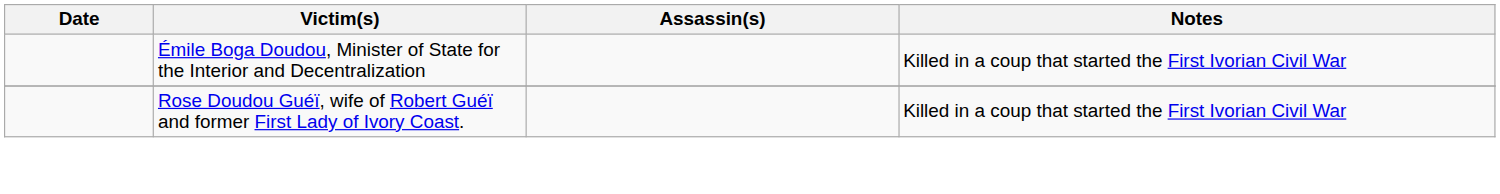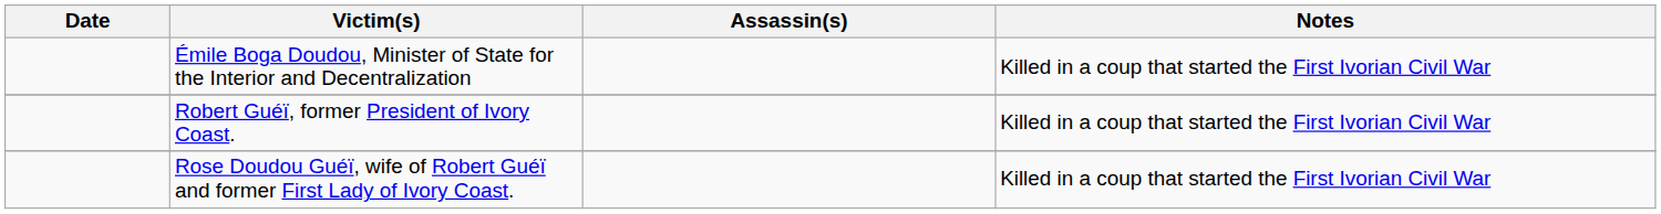 <table class="wikitable sortable" style="width:100%">
 <tr>
 <th style="width:10%">Date</th>
 <th style="width:25%">Victim(s)</th>
 <th style="width:25%">Assassin(s)</th>
 <th style="width:40%">Notes</th>
 </tr>
 <tr>
 <td></td>
 <td><a href='#'>Émile Boga Doudou</a>, Minister of State for the Interior and Decentralization</td>
 <td></td>
 <td>Killed in a coup that started the <a href='#'>First Ivorian Civil War</a></td>
 </tr>
 <tr>
 </tr>
 <tr>
+<td></td>
+<td><a href='#'>Robert Guéï</a>, former <a href='#'>President of Ivory Coast</a>.</td>
+<td></td>
+<td>Killed in a coup that started the <a href='#'>First Ivorian Civil War</a></td>
+</tr>
+<tr>
 </tr>
 <tr>
 <td></td>
 <td><a href='#'>Rose Doudou Guéï</a>, wife of <a href='#'>Robert Guéï</a> and former <a href='#'>First Lady of Ivory Coast</a>.</td>
 <td></td>
 <td>Killed in a coup that started the <a href='#'>First Ivorian Civil War</a></td>
 </tr>
 </table>
